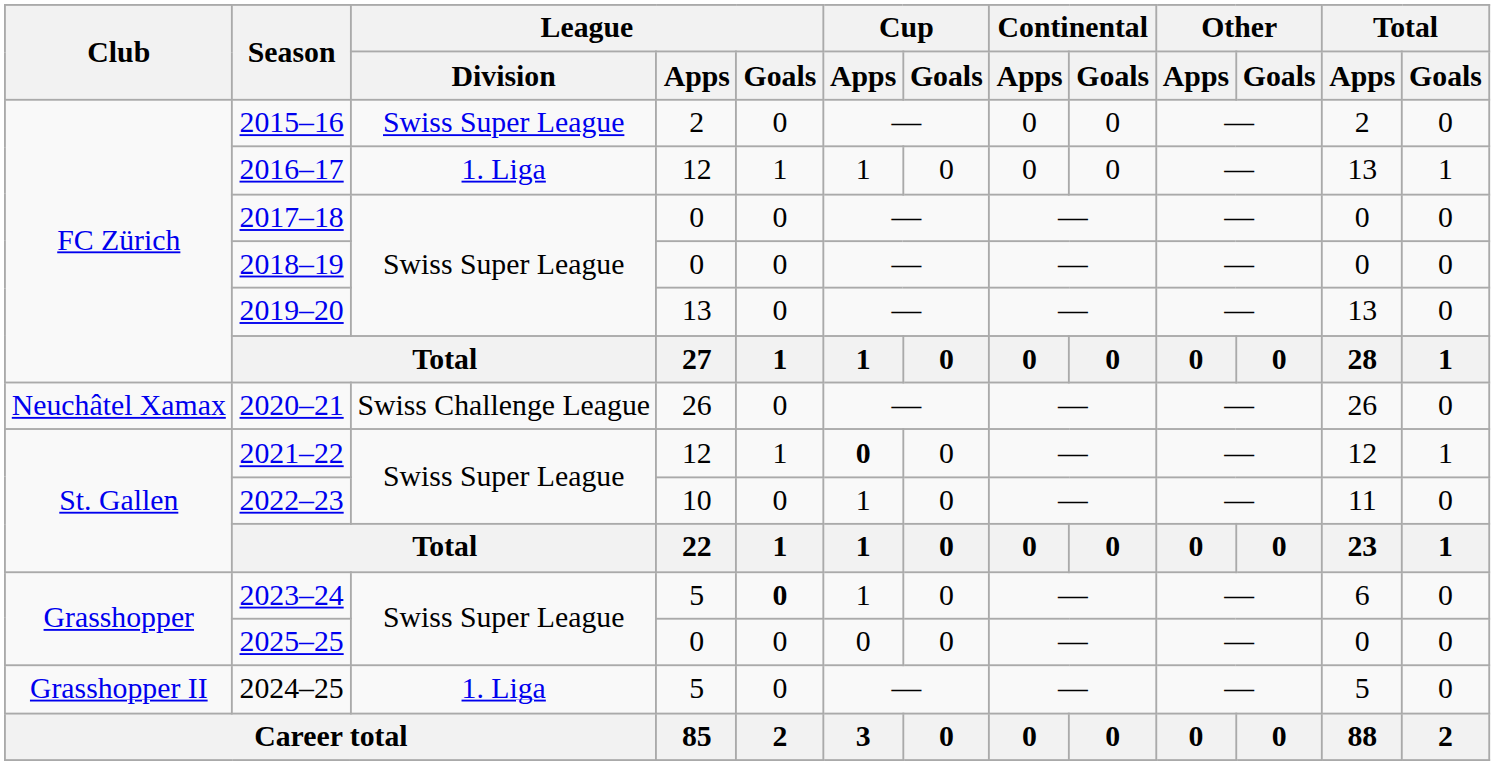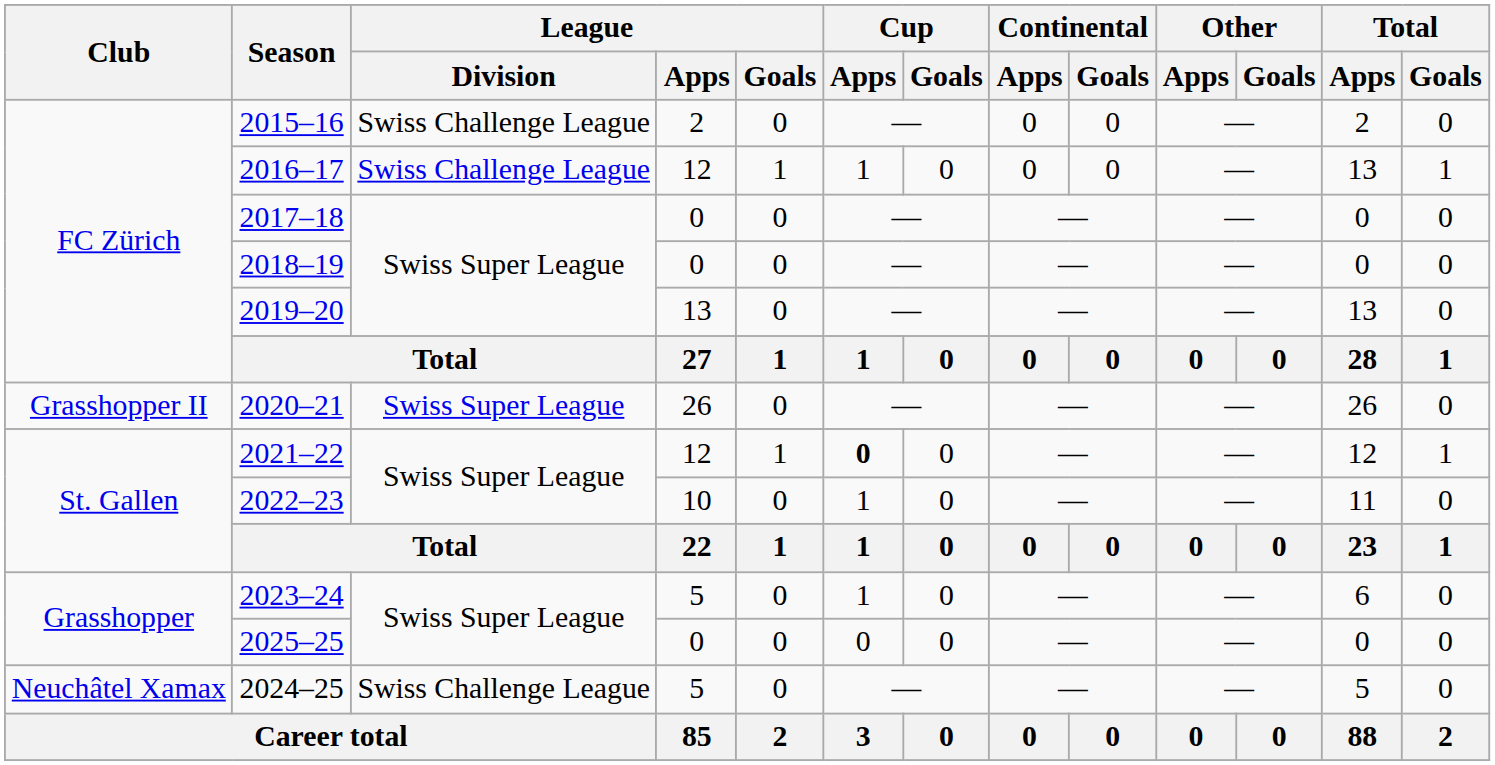 <table class=wikitable style=text-align:center>
 <tr>
 <th rowspan="2">Club</th>
 <th rowspan="2">Season</th>
 <th colspan="3">League</th>
 <th colspan="2">Cup</th>
 <th colspan="2">Continental</th>
 <th colspan="2">Other</th>
 <th colspan="2">Total</th>
 </tr>
 <tr>
 <th>Division</th>
 <th>Apps</th>
 <th>Goals</th>
 <th>Apps</th>
 <th>Goals</th>
 <th>Apps</th>
 <th>Goals</th>
 <th>Apps</th>
 <th>Goals</th>
 <th>Apps</th>
 <th>Goals</th>
 </tr>
 <tr>
 <td rowspan="6"><a href='#'>FC Zürich</a></td>
 <td><a href='#'>2015–16</a></td>
-<td><a href='#'>Swiss Super League</a></td>
+<td>Swiss Challenge League</td>
 <td>2</td>
 <td>0</td>
 <td colspan="2">—</td>
 <td>0</td>
 <td>0</td>
 <td colspan="2">—</td>
 <td>2</td>
 <td>0</td>
 </tr>
 <tr>
 <td><a href='#'>2016–17</a></td>
-<td><a href='#'>1. Liga</a></td>
+<td><a href='#'>Swiss Challenge League</a></td>
 <td>12</td>
 <td>1</td>
 <td>1</td>
 <td>0</td>
 <td>0</td>
 <td>0</td>
 <td colspan="2">—</td>
 <td>13</td>
 <td>1</td>
 </tr>
 <tr>
 <td><a href='#'>2017–18</a></td>
 <td rowspan="3">Swiss Super League</td>
 <td>0</td>
 <td>0</td>
 <td colspan="2">—</td>
 <td colspan="2">—</td>
 <td colspan="2">—</td>
 <td>0</td>
 <td>0</td>
 </tr>
 <tr>
 <td><a href='#'>2018–19</a></td>
 <td>0</td>
 <td>0</td>
 <td colspan="2">—</td>
 <td colspan="2">—</td>
 <td colspan="2">—</td>
 <td>0</td>
 <td>0</td>
 </tr>
 <tr>
 <td><a href='#'>2019–20</a></td>
 <td>13</td>
 <td>0</td>
 <td colspan="2">—</td>
 <td colspan="2">—</td>
 <td colspan="2">—</td>
 <td>13</td>
 <td>0</td>
 </tr>
 <tr>
 <th colspan="2">Total</th>
 <th>27</th>
 <th>1</th>
 <th>1</th>
 <th>0</th>
 <th>0</th>
 <th>0</th>
 <th>0</th>
 <th>0</th>
 <th>28</th>
 <th>1</th>
 </tr>
 <tr>
-<td><a href='#'>Neuchâtel Xamax</a></td>
+<td><a href='#'>Grasshopper II</a></td>
 <td><a href='#'>2020–21</a></td>
-<td>Swiss Challenge League</td>
+<td><a href='#'>Swiss Super League</a></td>
 <td>26</td>
 <td>0</td>
 <td colspan="2">—</td>
 <td colspan="2">—</td>
 <td colspan="2">—</td>
 <td>26</td>
 <td>0</td>
 </tr>
 <tr>
 <td rowspan="3"><a href='#'>St. Gallen</a></td>
 <td><a href='#'>2021–22</a></td>
 <td rowspan="2">Swiss Super League</td>
 <td>12</td>
 <td>1</td>
 <td><strong>0</strong></td>
 <td>0</td>
 <td colspan="2">—</td>
 <td colspan="2">—</td>
 <td>12</td>
 <td>1</td>
 </tr>
 <tr>
 <td><a href='#'>2022–23</a></td>
 <td>10</td>
 <td>0</td>
 <td>1</td>
 <td>0</td>
 <td colspan="2">—</td>
 <td colspan="2">—</td>
 <td>11</td>
 <td>0</td>
 </tr>
 <tr>
 <th colspan="2">Total</th>
 <th>22</th>
 <th>1</th>
 <th>1</th>
 <th>0</th>
 <th>0</th>
 <th>0</th>
 <th>0</th>
 <th>0</th>
 <th>23</th>
 <th>1</th>
 </tr>
 <tr>
 <td rowspan=2><a href='#'>Grasshopper</a></td>
 <td><a href='#'>2023–24</a></td>
 <td rowspan=2>Swiss Super League</td>
 <td>5</td>
-<td><strong>0</strong></td>
+<td>0</td>
 <td>1</td>
 <td>0</td>
 <td colspan="2">—</td>
 <td colspan="2">—</td>
 <td>6</td>
 <td>0</td>
 </tr>
 <tr>
 <td><a href='#'>2025–25</a></td>
 <td>0</td>
 <td>0</td>
 <td>0</td>
 <td>0</td>
 <td colspan="2">—</td>
 <td colspan="2">—</td>
 <td>0</td>
 <td>0</td>
 </tr>
 <tr>
-<td><a href='#'>Grasshopper II</a></td>
+<td><a href='#'>Neuchâtel Xamax</a></td>
 <td>2024–25</td>
-<td><a href='#'>1. Liga</a></td>
+<td>Swiss Challenge League</td>
 <td>5</td>
 <td>0</td>
 <td colspan="2">—</td>
 <td colspan="2">—</td>
 <td colspan="2">—</td>
 <td>5</td>
 <td>0</td>
 </tr>
 <tr>
 <th colspan="3">Career total</th>
 <th>85</th>
 <th>2</th>
 <th>3</th>
 <th>0</th>
 <th>0</th>
 <th>0</th>
 <th>0</th>
 <th>0</th>
 <th>88</th>
 <th>2</th>
 </tr>
 </table>
